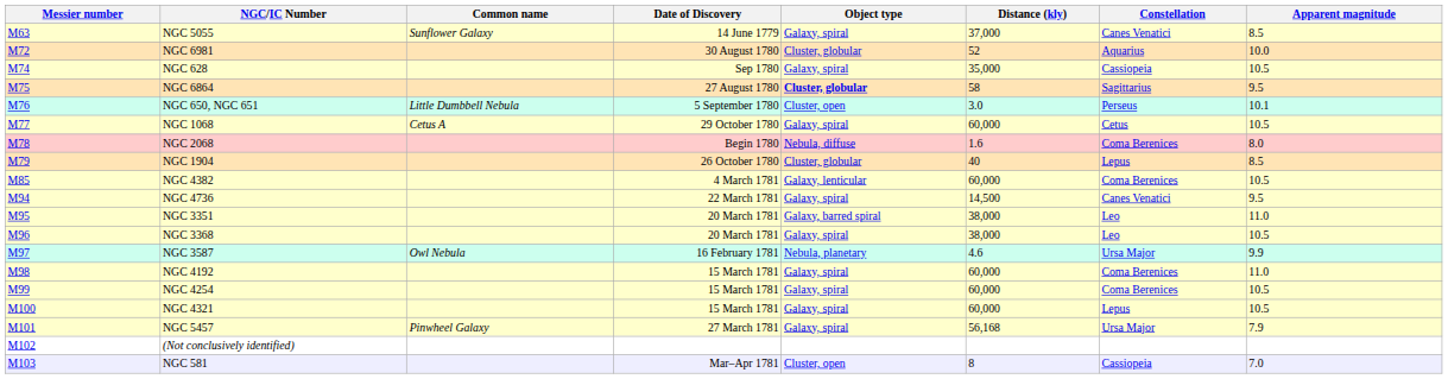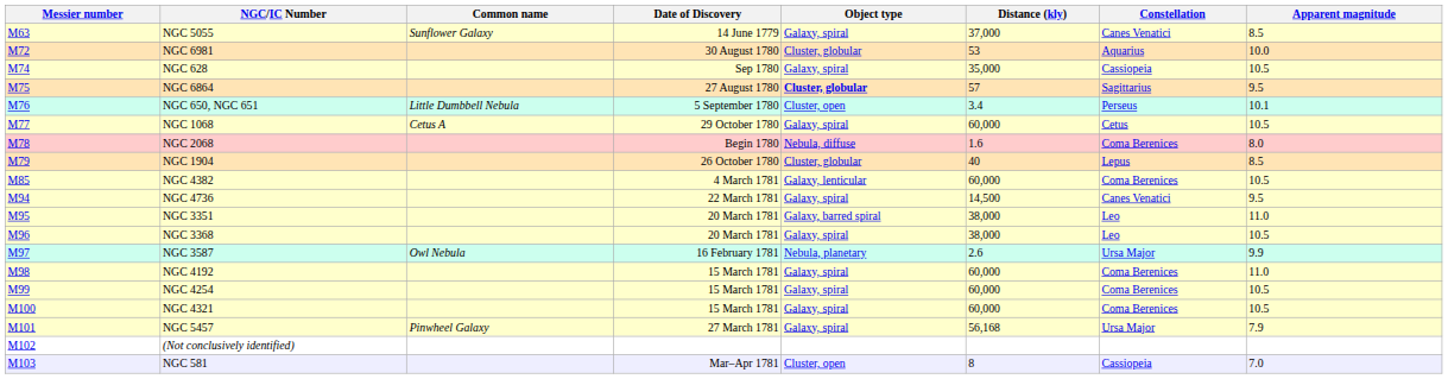 <table class="wikitable sortable" style="width:100%">
 <tr>
 <th><a href='#'>Messier number</a></th>
 <th><a href='#'>NGC</a>/<a href='#'>IC</a> Number</th>
 <th>Common name</th>
 <th>Date of Discovery</th>
 <th>Object type</th>
 <th>Distance (<a href='#'>kly</a>)</th>
 <th><a href='#'>Constellation</a></th>
 <th><a href='#'>Apparent magnitude</a></th>
 </tr>
 <tr style="background:#ffc;">
 <td><a href='#'>M63</a></td>
 <td>NGC 5055</td>
 <td><em>Sunflower Galaxy</em></td>
 <td style="text-align:right;">14 June 1779</td>
 <td><a href='#'>Galaxy, spiral</a></td>
 <td>37,000</td>
 <td><a href='#'>Canes Venatici</a></td>
 <td>8.5</td>
 </tr>
 <tr style="background:moccasin;">
 <td><a href='#'>M72</a></td>
 <td>NGC 6981</td>
 <td> </td>
 <td style="text-align:right;">30 August 1780</td>
 <td><a href='#'>Cluster, globular</a></td>
-<td>52</td>
+<td>53</td>
 <td><a href='#'>Aquarius</a></td>
 <td>10.0</td>
 </tr>
 <tr style="background:#ffc;">
 <td><a href='#'>M74</a></td>
 <td>NGC 628</td>
 <td> </td>
 <td style="text-align:right;">Sep 1780</td>
 <td><a href='#'>Galaxy, spiral</a></td>
 <td>35,000</td>
 <td><a href='#'>Cassiopeia</a></td>
 <td>10.5</td>
 </tr>
 <tr style="background:moccasin;">
 <td><a href='#'>M75</a></td>
 <td>NGC 6864</td>
 <td> </td>
 <td style="text-align:right;">27 August 1780</td>
 <td><strong><a href='#'>Cluster, globular</a></strong></td>
-<td>58</td>
+<td>57</td>
 <td><a href='#'>Sagittarius</a></td>
 <td>9.5</td>
 </tr>
 <tr style="background:#cfe;">
 <td><a href='#'>M76</a></td>
 <td>NGC 650, NGC 651</td>
 <td><em>Little Dumbbell Nebula</em></td>
 <td style="text-align:right;">5 September 1780</td>
 <td><a href='#'>Cluster, open</a></td>
-<td>3.0</td>
+<td>3.4</td>
 <td><a href='#'>Perseus</a></td>
 <td>10.1</td>
 </tr>
 <tr style="background:#ffc;">
 <td><a href='#'>M77</a></td>
 <td>NGC 1068</td>
 <td><em>Cetus A</em></td>
 <td style="text-align:right;">29 October 1780</td>
 <td><a href='#'>Galaxy, spiral</a></td>
 <td>60,000</td>
 <td><a href='#'>Cetus</a></td>
 <td>10.5</td>
 </tr>
 <tr style="background:#fcc;">
 <td><a href='#'>M78</a></td>
 <td>NGC 2068</td>
 <td> </td>
 <td style="text-align:right;">Begin 1780</td>
 <td><a href='#'>Nebula, diffuse</a></td>
 <td>1.6</td>
 <td><a href='#'>Coma Berenices</a></td>
 <td>8.0</td>
 </tr>
 <tr style="background:moccasin;">
 <td><a href='#'>M79</a></td>
 <td>NGC 1904</td>
 <td> </td>
 <td style="text-align:right;">26 October 1780</td>
 <td><a href='#'>Cluster, globular</a></td>
 <td>40</td>
 <td><a href='#'>Lepus</a></td>
 <td>8.5</td>
 </tr>
 <tr style="background:#ffc;">
 <td><a href='#'>M85</a></td>
 <td>NGC 4382</td>
 <td> </td>
 <td style="text-align:right;">4 March 1781</td>
 <td><a href='#'>Galaxy, lenticular</a></td>
 <td>60,000</td>
 <td><a href='#'>Coma Berenices</a></td>
 <td>10.5</td>
 </tr>
 <tr style="background:#ffc;">
 <td><a href='#'>M94</a></td>
 <td>NGC 4736</td>
 <td> </td>
 <td style="text-align:right;">22 March 1781</td>
 <td><a href='#'>Galaxy, spiral</a></td>
 <td>14,500</td>
 <td><a href='#'>Canes Venatici</a></td>
 <td>9.5</td>
 </tr>
 <tr style="background:#ffc;">
 <td><a href='#'>M95</a></td>
 <td>NGC 3351</td>
 <td> </td>
 <td style="text-align:right;">20 March 1781</td>
 <td><a href='#'>Galaxy, barred spiral</a></td>
 <td>38,000</td>
 <td><a href='#'>Leo</a></td>
 <td>11.0</td>
 </tr>
 <tr style="background:#ffc;">
 <td><a href='#'>M96</a></td>
 <td>NGC 3368</td>
 <td> </td>
 <td style="text-align:right;">20 March 1781</td>
 <td><a href='#'>Galaxy, spiral</a></td>
 <td>38,000</td>
 <td><a href='#'>Leo</a></td>
 <td>10.5</td>
 </tr>
 <tr style="background:#cfe;">
 <td><a href='#'>M97</a></td>
 <td>NGC 3587</td>
 <td><em>Owl Nebula</em></td>
 <td style="text-align:right;">16 February 1781</td>
 <td><a href='#'>Nebula, planetary</a></td>
-<td>4.6</td>
+<td>2.6</td>
 <td><a href='#'>Ursa Major</a></td>
 <td>9.9</td>
 </tr>
 <tr style="background:#ffc;">
 <td><a href='#'>M98</a></td>
 <td>NGC 4192</td>
 <td> </td>
 <td style="text-align:right;">15 March 1781</td>
 <td><a href='#'>Galaxy, spiral</a></td>
 <td>60,000</td>
 <td><a href='#'>Coma Berenices</a></td>
 <td>11.0</td>
 </tr>
 <tr style="background:#ffc;">
 <td><a href='#'>M99</a></td>
 <td>NGC 4254</td>
 <td> </td>
 <td style="text-align:right;">15 March 1781</td>
 <td><a href='#'>Galaxy, spiral</a></td>
 <td>60,000</td>
 <td><a href='#'>Coma Berenices</a></td>
 <td>10.5</td>
 </tr>
 <tr style="background:#ffc;">
 <td><a href='#'>M100</a></td>
 <td>NGC 4321</td>
 <td> </td>
 <td style="text-align:right;">15 March 1781</td>
 <td><a href='#'>Galaxy, spiral</a></td>
 <td>60,000</td>
-<td><a href='#'>Lepus</a></td>
+<td><a href='#'>Coma Berenices</a></td>
 <td>10.5</td>
 </tr>
 <tr style="background:#ffc;">
 <td><a href='#'>M101</a></td>
 <td>NGC 5457</td>
 <td><em>Pinwheel Galaxy</em></td>
 <td style="text-align:right;">27 March 1781</td>
 <td><a href='#'>Galaxy, spiral</a></td>
 <td>56,168</td>
 <td><a href='#'>Ursa Major</a></td>
 <td>7.9</td>
 </tr>
 <tr style="background:#fff;">
 <td><a href='#'>M102</a></td>
 <td><em>(Not conclusively identified)</em></td>
 <td> </td>
 <td> </td>
 <td> </td>
 <td> </td>
 <td> </td>
 <td> </td>
 </tr>
 <tr style="background:#eef;">
 <td><a href='#'>M103</a></td>
 <td>NGC 581</td>
 <td> </td>
 <td style="text-align:right;">Mar–Apr 1781</td>
 <td><a href='#'>Cluster, open</a></td>
 <td>8</td>
 <td><a href='#'>Cassiopeia</a></td>
 <td>7.0</td>
 </tr>
 </table>
